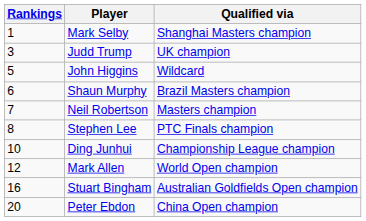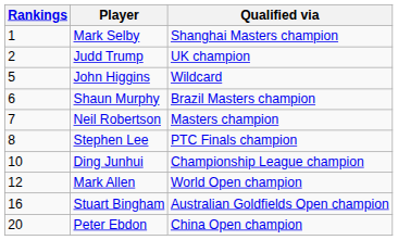 <table class="wikitable">
 <tr>
 <th><a href='#'>Rankings</a></th>
 <th>Player</th>
 <th>Qualified via</th>
 </tr>
 <tr>
 <td>1</td>
 <td> <a href='#'>Mark Selby</a></td>
 <td><a href='#'>Shanghai Masters champion</a></td>
 </tr>
 <tr>
-<td>3</td>
+<td>2</td>
 <td> <a href='#'>Judd Trump</a></td>
 <td><a href='#'>UK champion</a></td>
 </tr>
 <tr>
 <td>5</td>
 <td> <a href='#'>John Higgins</a></td>
 <td><a href='#'>Wildcard</a></td>
 </tr>
 <tr>
 <td>6</td>
 <td> <a href='#'>Shaun Murphy</a></td>
 <td><a href='#'>Brazil Masters champion</a></td>
 </tr>
 <tr>
 <td>7</td>
 <td> <a href='#'>Neil Robertson</a></td>
 <td><a href='#'>Masters champion</a></td>
 </tr>
 <tr>
 <td>8</td>
 <td> <a href='#'>Stephen Lee</a></td>
 <td><a href='#'>PTC Finals champion</a></td>
 </tr>
 <tr>
 <td>10</td>
 <td> <a href='#'>Ding Junhui</a></td>
 <td><a href='#'>Championship League champion</a></td>
 </tr>
 <tr>
 <td>12</td>
 <td> <a href='#'>Mark Allen</a></td>
 <td><a href='#'>World Open champion</a></td>
 </tr>
 <tr>
 <td>16</td>
 <td> <a href='#'>Stuart Bingham</a></td>
 <td><a href='#'>Australian Goldfields Open champion</a></td>
 </tr>
 <tr>
 <td>20</td>
 <td> <a href='#'>Peter Ebdon</a></td>
 <td><a href='#'>China Open champion</a></td>
 </tr>
 </table>
